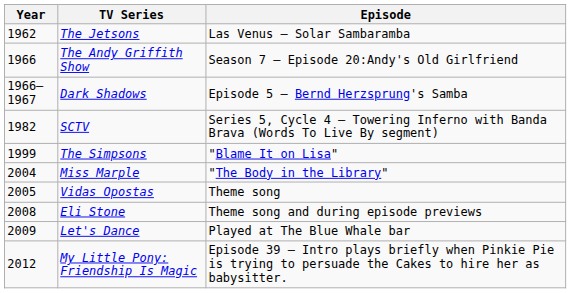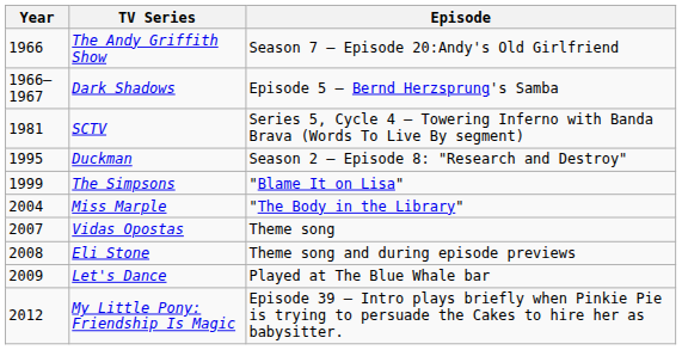 <table class="wikitable">
 <tr>
 <th>Year</th>
 <th>TV Series</th>
 <th>Episode</th>
-</tr>
-<tr>
-<td>1962</td>
-<td><em><a href='#'>The Jetsons</a></em></td>
-<td>Las Venus – Solar Sambaramba</td>
 </tr>
 <tr>
 <td>1966</td>
 <td><em><a href='#'>The Andy Griffith Show</a></em></td>
 <td>Season 7 – Episode 20:Andy's Old Girlfriend</td>
 </tr>
 <tr>
 <td>1966–1967</td>
 <td><em><a href='#'>Dark Shadows</a></em></td>
 <td>Episode 5 – <a href='#'>Bernd Herzsprung</a>'s Samba</td>
 </tr>
 <tr>
-<td>1982</td>
+<td>1981</td>
 <td><em><a href='#'>SCTV</a></em></td>
 <td>Series 5, Cycle 4 – Towering Inferno with Banda Brava (Words To Live By segment)</td>
+</tr>
+<tr>
+<td>1995</td>
+<td><em><a href='#'>Duckman</a></em></td>
+<td>Season 2 – Episode 8: "Research and Destroy"</td>
 </tr>
 <tr>
 <td>1999</td>
 <td><em><a href='#'>The Simpsons</a></em></td>
 <td>"<a href='#'>Blame It on Lisa</a>"</td>
 </tr>
 <tr>
 <td>2004</td>
 <td><em><a href='#'>Miss Marple</a></em></td>
 <td>"<a href='#'>The Body in the Library</a>"</td>
 </tr>
 <tr>
-<td>2005</td>
+<td>2007</td>
 <td><em><a href='#'>Vidas Opostas</a></em></td>
 <td>Theme song</td>
 </tr>
 <tr>
 <td>2008</td>
 <td><em><a href='#'>Eli Stone</a></em></td>
 <td>Theme song and during episode previews</td>
 </tr>
 <tr>
 <td>2009</td>
 <td><em><a href='#'>Let's Dance</a></em></td>
 <td>Played at The Blue Whale bar</td>
 </tr>
 <tr>
 <td>2012</td>
 <td><em><a href='#'>My Little Pony: Friendship Is Magic</a></em></td>
 <td>Episode 39 – Intro plays briefly when Pinkie Pie is trying to persuade the Cakes to hire her as babysitter.</td>
 </tr>
 </table>
